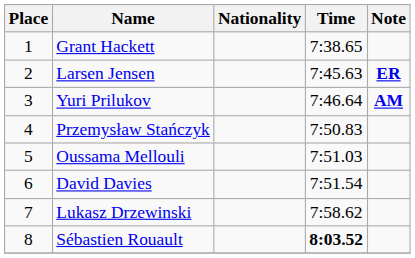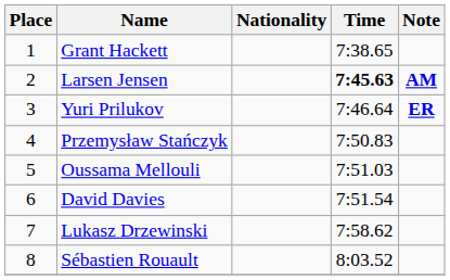 <table class="wikitable" style="text-align:center">
 <tr>
 <th>Place</th>
 <th>Name</th>
 <th>Nationality</th>
 <th>Time</th>
 <th>Note</th>
 </tr>
 <tr>
 <td>1</td>
 <td align=left><a href='#'>Grant Hackett</a></td>
 <td align=left></td>
 <td>7:38.65</td>
 <td></td>
 </tr>
 <tr>
 <td>2</td>
 <td align=left><a href='#'>Larsen Jensen</a></td>
 <td align=left></td>
-<td>7:45.63</td>
-<td><strong><a href='#'>ER</a></strong></td>
+<td><strong>7:45.63</strong></td>
+<td><strong><a href='#'>AM</a></strong></td>
 </tr>
 <tr>
 <td>3</td>
 <td align=left><a href='#'>Yuri Prilukov</a></td>
 <td align=left></td>
 <td>7:46.64</td>
-<td><strong><a href='#'>AM</a></strong></td>
+<td><strong><a href='#'>ER</a></strong></td>
 </tr>
 <tr>
 <td>4</td>
 <td align=left><a href='#'>Przemysław Stańczyk</a></td>
 <td align=left></td>
 <td>7:50.83</td>
 <td></td>
 </tr>
 <tr>
 <td>5</td>
 <td align=left><a href='#'>Oussama Mellouli</a></td>
 <td align=left></td>
 <td>7:51.03</td>
 <td></td>
 </tr>
 <tr>
 <td>6</td>
 <td align=left><a href='#'>David Davies</a></td>
 <td align=left></td>
 <td>7:51.54</td>
 <td></td>
 </tr>
 <tr>
 <td>7</td>
 <td align=left><a href='#'>Lukasz Drzewinski</a></td>
 <td align=left></td>
 <td>7:58.62</td>
 <td></td>
 </tr>
 <tr>
 <td>8</td>
 <td align=left><a href='#'>Sébastien Rouault</a></td>
 <td align=left></td>
-<td><strong>8:03.52</strong></td>
+<td>8:03.52</td>
 <td></td>
 </tr>
 <tr>
 </tr>
 </table>
